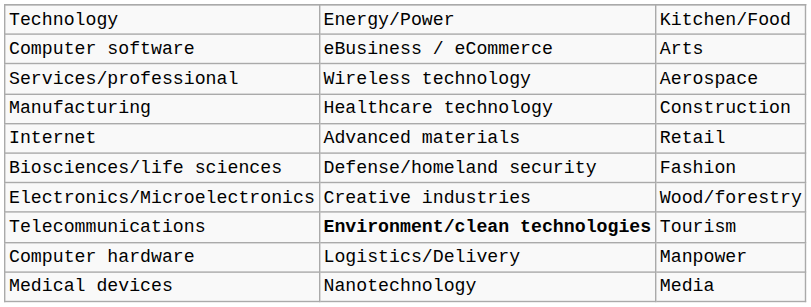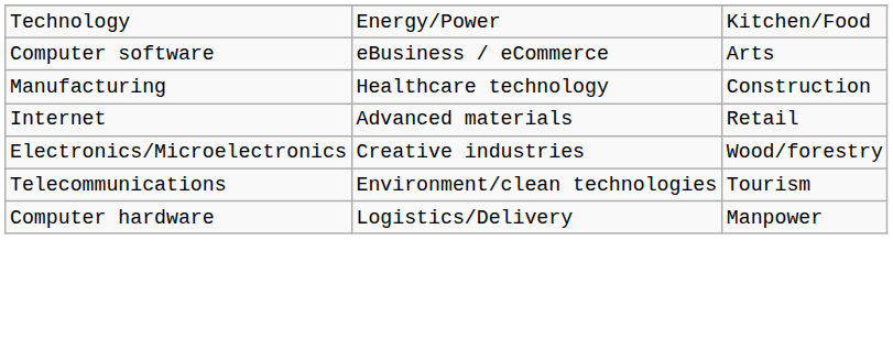 <table class="wikitable">
 <tr>
 </tr>
 <tr>
 <td>Technology</td>
 <td>Energy/Power</td>
 <td>Kitchen/Food</td>
 </tr>
 <tr>
 <td>Computer software</td>
 <td>eBusiness / eCommerce</td>
 <td>Arts</td>
 </tr>
 <tr>
-<td>Services/professional</td>
-<td>Wireless technology</td>
-<td>Aerospace</td>
-</tr>
-<tr>
 <td>Manufacturing</td>
 <td>Healthcare technology</td>
 <td>Construction</td>
 </tr>
 <tr>
 <td>Internet</td>
 <td>Advanced materials</td>
 <td>Retail</td>
 </tr>
 <tr>
-<td>Biosciences/life sciences</td>
-<td>Defense/homeland security</td>
-<td>Fashion</td>
-</tr>
-<tr>
 <td>Electronics/Microelectronics</td>
 <td>Creative industries</td>
 <td>Wood/forestry</td>
 </tr>
 <tr>
 <td>Telecommunications</td>
-<td><strong>Environment/clean technologies</strong></td>
+<td>Environment/clean technologies</td>
 <td>Tourism</td>
 </tr>
 <tr>
 <td>Computer hardware</td>
 <td>Logistics/Delivery</td>
 <td>Manpower</td>
 </tr>
-<tr>
-<td>Medical devices</td>
-<td>Nanotechnology</td>
-<td>Media</td>
-</tr>
 </table>
